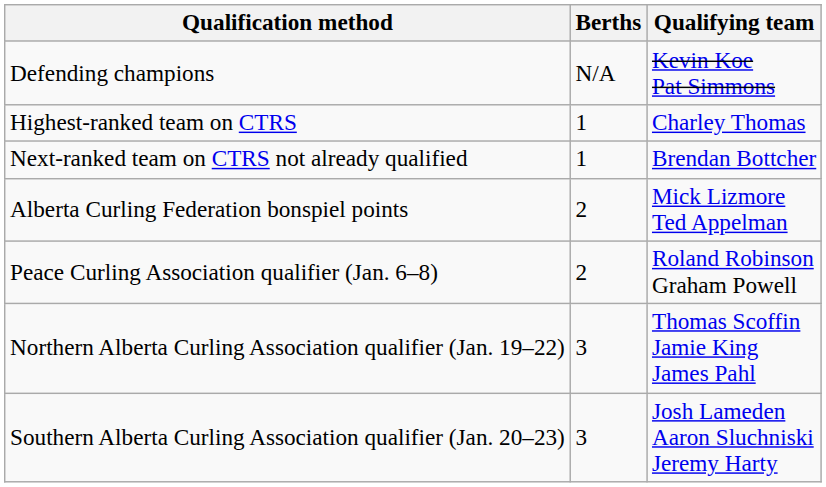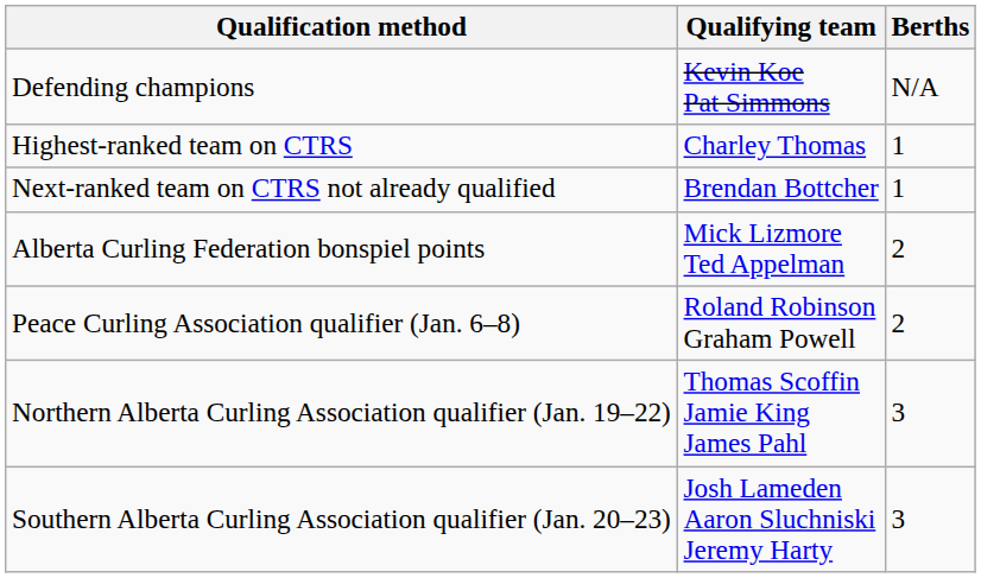 <table class=wikitable>
 <tr>
 <th>Qualification method</th>
+<th>Qualifying team</th>
 <th>Berths</th>
-<th>Qualifying team</th>
 </tr>
 <tr>
 <td>Defending champions</td>
+<td><s><a href='#'>Kevin Koe</a></s>  <br> <s><a href='#'>Pat Simmons</a></s></td>
 <td>N/A</td>
-<td><s><a href='#'>Kevin Koe</a></s>  <br> <s><a href='#'>Pat Simmons</a></s></td>
 </tr>
 <tr>
 <td>Highest-ranked team on <a href='#'>CTRS</a></td>
+<td><a href='#'>Charley Thomas</a></td>
 <td>1</td>
-<td><a href='#'>Charley Thomas</a></td>
 </tr>
 <tr>
 <td>Next-ranked team on <a href='#'>CTRS</a> not already qualified</td>
+<td><a href='#'>Brendan Bottcher</a></td>
 <td>1</td>
-<td><a href='#'>Brendan Bottcher</a></td>
 </tr>
 <tr>
 <td>Alberta Curling Federation bonspiel points</td>
+<td><a href='#'>Mick Lizmore</a> <br> <a href='#'>Ted Appelman</a></td>
 <td>2</td>
-<td><a href='#'>Mick Lizmore</a> <br> <a href='#'>Ted Appelman</a></td>
 </tr>
 <tr>
 <td>Peace Curling Association qualifier (Jan. 6–8)</td>
+<td><a href='#'>Roland Robinson</a> <br> Graham Powell</td>
 <td>2</td>
-<td><a href='#'>Roland Robinson</a> <br> Graham Powell</td>
 </tr>
 <tr>
 <td>Northern Alberta Curling Association qualifier (Jan. 19–22)</td>
+<td><a href='#'>Thomas Scoffin</a> <br> <a href='#'>Jamie King</a> <br> <a href='#'>James Pahl</a></td>
 <td>3</td>
-<td><a href='#'>Thomas Scoffin</a> <br> <a href='#'>Jamie King</a> <br> <a href='#'>James Pahl</a></td>
 </tr>
 <tr>
 <td>Southern Alberta Curling Association qualifier (Jan. 20–23)</td>
+<td><a href='#'>Josh Lameden</a> <br> <a href='#'>Aaron Sluchniski</a> <br> <a href='#'>Jeremy Harty</a></td>
 <td>3</td>
-<td><a href='#'>Josh Lameden</a> <br> <a href='#'>Aaron Sluchniski</a> <br> <a href='#'>Jeremy Harty</a></td>
 </tr>
 </table>
